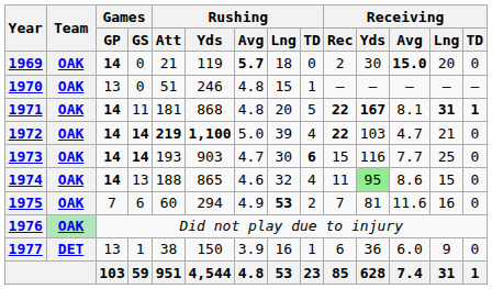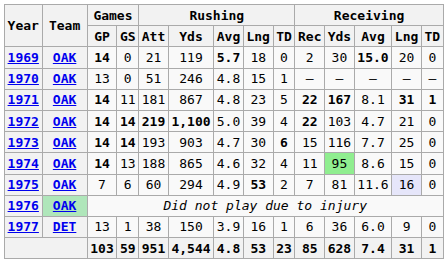 <table class="wikitable" style="text-align:center;">
 <tr>
 <th rowspan="2">Year</th>
 <th rowspan="2">Team</th>
 <th colspan="2">Games</th>
 <th colspan="5">Rushing</th>
 <th colspan="5">Receiving</th>
 </tr>
 <tr>
 <th>GP</th>
 <th>GS</th>
 <th>Att</th>
 <th>Yds</th>
 <th>Avg</th>
 <th>Lng</th>
 <th>TD</th>
 <th>Rec</th>
 <th>Yds</th>
 <th>Avg</th>
 <th>Lng</th>
 <th>TD</th>
 </tr>
 <tr>
 <th><a href='#'>1969</a></th>
 <th><a href='#'>OAK</a></th>
 <td><strong>14</strong></td>
 <td>0</td>
 <td>21</td>
 <td>119</td>
 <td><strong>5.7</strong></td>
 <td>18</td>
 <td>0</td>
 <td>2</td>
 <td>30</td>
 <td><strong>15.0</strong></td>
 <td>20</td>
 <td>0</td>
 </tr>
 <tr>
 <th><a href='#'>1970</a></th>
 <th><a href='#'>OAK</a></th>
 <td>13</td>
 <td>0</td>
 <td>51</td>
 <td>246</td>
 <td>4.8</td>
 <td>15</td>
 <td>1</td>
 <td>–</td>
 <td>–</td>
 <td>–</td>
 <td>–</td>
 <td>–</td>
 </tr>
 <tr>
 <th><a href='#'>1971</a></th>
 <th><a href='#'>OAK</a></th>
 <td><strong>14</strong></td>
 <td>11</td>
 <td>181</td>
-<td>868</td>
+<td>867</td>
 <td>4.8</td>
-<td>20</td>
+<td>23</td>
 <td>5</td>
 <td><strong>22</strong></td>
 <td><strong>167</strong></td>
 <td>8.1</td>
 <td><strong>31</strong></td>
 <td><strong>1</strong></td>
 </tr>
 <tr>
 <th><a href='#'>1972</a></th>
 <th><a href='#'>OAK</a></th>
 <td><strong>14</strong></td>
 <td><strong>14</strong></td>
 <td><strong>219</strong></td>
 <td><strong>1,100</strong></td>
 <td>5.0</td>
 <td>39</td>
 <td>4</td>
 <td><strong>22</strong></td>
 <td>103</td>
 <td>4.7</td>
 <td>21</td>
 <td>0</td>
 </tr>
 <tr>
 <th><a href='#'>1973</a></th>
 <th><a href='#'>OAK</a></th>
 <td><strong>14</strong></td>
 <td><strong>14</strong></td>
 <td>193</td>
 <td>903</td>
 <td>4.7</td>
 <td>30</td>
 <td><strong>6</strong></td>
 <td>15</td>
 <td>116</td>
 <td>7.7</td>
 <td>25</td>
 <td>0</td>
 </tr>
 <tr>
 <th><a href='#'>1974</a></th>
 <th><a href='#'>OAK</a></th>
 <td><strong>14</strong></td>
 <td>13</td>
 <td>188</td>
 <td>865</td>
 <td>4.6</td>
 <td>32</td>
 <td>4</td>
 <td>11</td>
 <td style="background: lightgreen;">95</td>
 <td>8.6</td>
 <td>15</td>
 <td>0</td>
 </tr>
 <tr>
 <th><a href='#'>1975</a></th>
 <th><a href='#'>OAK</a></th>
 <td>7</td>
 <td>6</td>
 <td>60</td>
 <td>294</td>
 <td>4.9</td>
 <td><strong>53</strong></td>
 <td>2</td>
 <td>7</td>
 <td>81</td>
 <td>11.6</td>
-<td>16</td>
+<td style="background: lavender;">16</td>
 <td>0</td>
 </tr>
 <tr>
 <th><a href='#'>1976</a></th>
 <th style="background:#afe6ba; width:3em;"><a href='#'>OAK</a></th>
 <td colspan="12"><em>Did not play due to injury</em></td>
 </tr>
 <tr>
 <th><a href='#'>1977</a></th>
 <th><a href='#'>DET</a></th>
 <td>13</td>
 <td>1</td>
 <td>38</td>
 <td>150</td>
 <td>3.9</td>
 <td>16</td>
 <td>1</td>
 <td>6</td>
 <td>36</td>
 <td>6.0</td>
 <td>9</td>
 <td>0</td>
 </tr>
 <tr>
 <th colspan="2"></th>
 <th>103</th>
 <th>59</th>
 <th>951</th>
 <th>4,544</th>
 <th>4.8</th>
 <th>53</th>
 <th>23</th>
 <th>85</th>
 <th>628</th>
 <th>7.4</th>
 <th>31</th>
 <th>1</th>
 </tr>
 </table>
